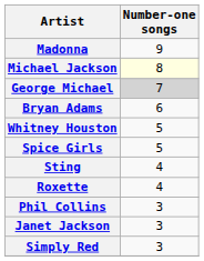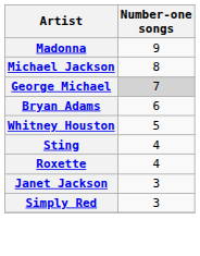 <table class="wikitable plainrowheaders sortable" style="text-align:center;">
 <tr>
 <th>Artist</th>
 <th>Number-one<br>songs</th>
 </tr>
 <tr>
 <th scope="row"><a href='#'>Madonna</a></th>
 <td>9</td>
 </tr>
 <tr>
 <th scope="row"><a href='#'>Michael Jackson</a></th>
-<td style="background: lightyellow;">8</td>
+<td>8</td>
 </tr>
 <tr>
 <th scope="row"><a href='#'>George Michael</a></th>
 <td style="background: lightgrey;">7</td>
 </tr>
 <tr>
 <th scope="row"><a href='#'>Bryan Adams</a></th>
 <td>6</td>
 </tr>
 <tr>
 <th scope="row"><a href='#'>Whitney Houston</a></th>
 <td>5</td>
 </tr>
 <tr>
-<th scope="row"><a href='#'>Spice Girls</a></th>
-<td>5</td>
-</tr>
-<tr>
 <th scope="row"><a href='#'>Sting</a></th>
 <td>4</td>
 </tr>
 <tr>
 <th scope="row"><a href='#'>Roxette</a></th>
 <td>4</td>
-</tr>
-<tr>
-<th scope="row"><a href='#'>Phil Collins</a></th>
-<td>3</td>
 </tr>
 <tr>
 <th scope="row"><a href='#'>Janet Jackson</a></th>
 <td>3</td>
 </tr>
 <tr>
 <th scope="row"><a href='#'>Simply Red</a></th>
 <td>3</td>
 </tr>
 <tr>
 </tr>
 </table>
